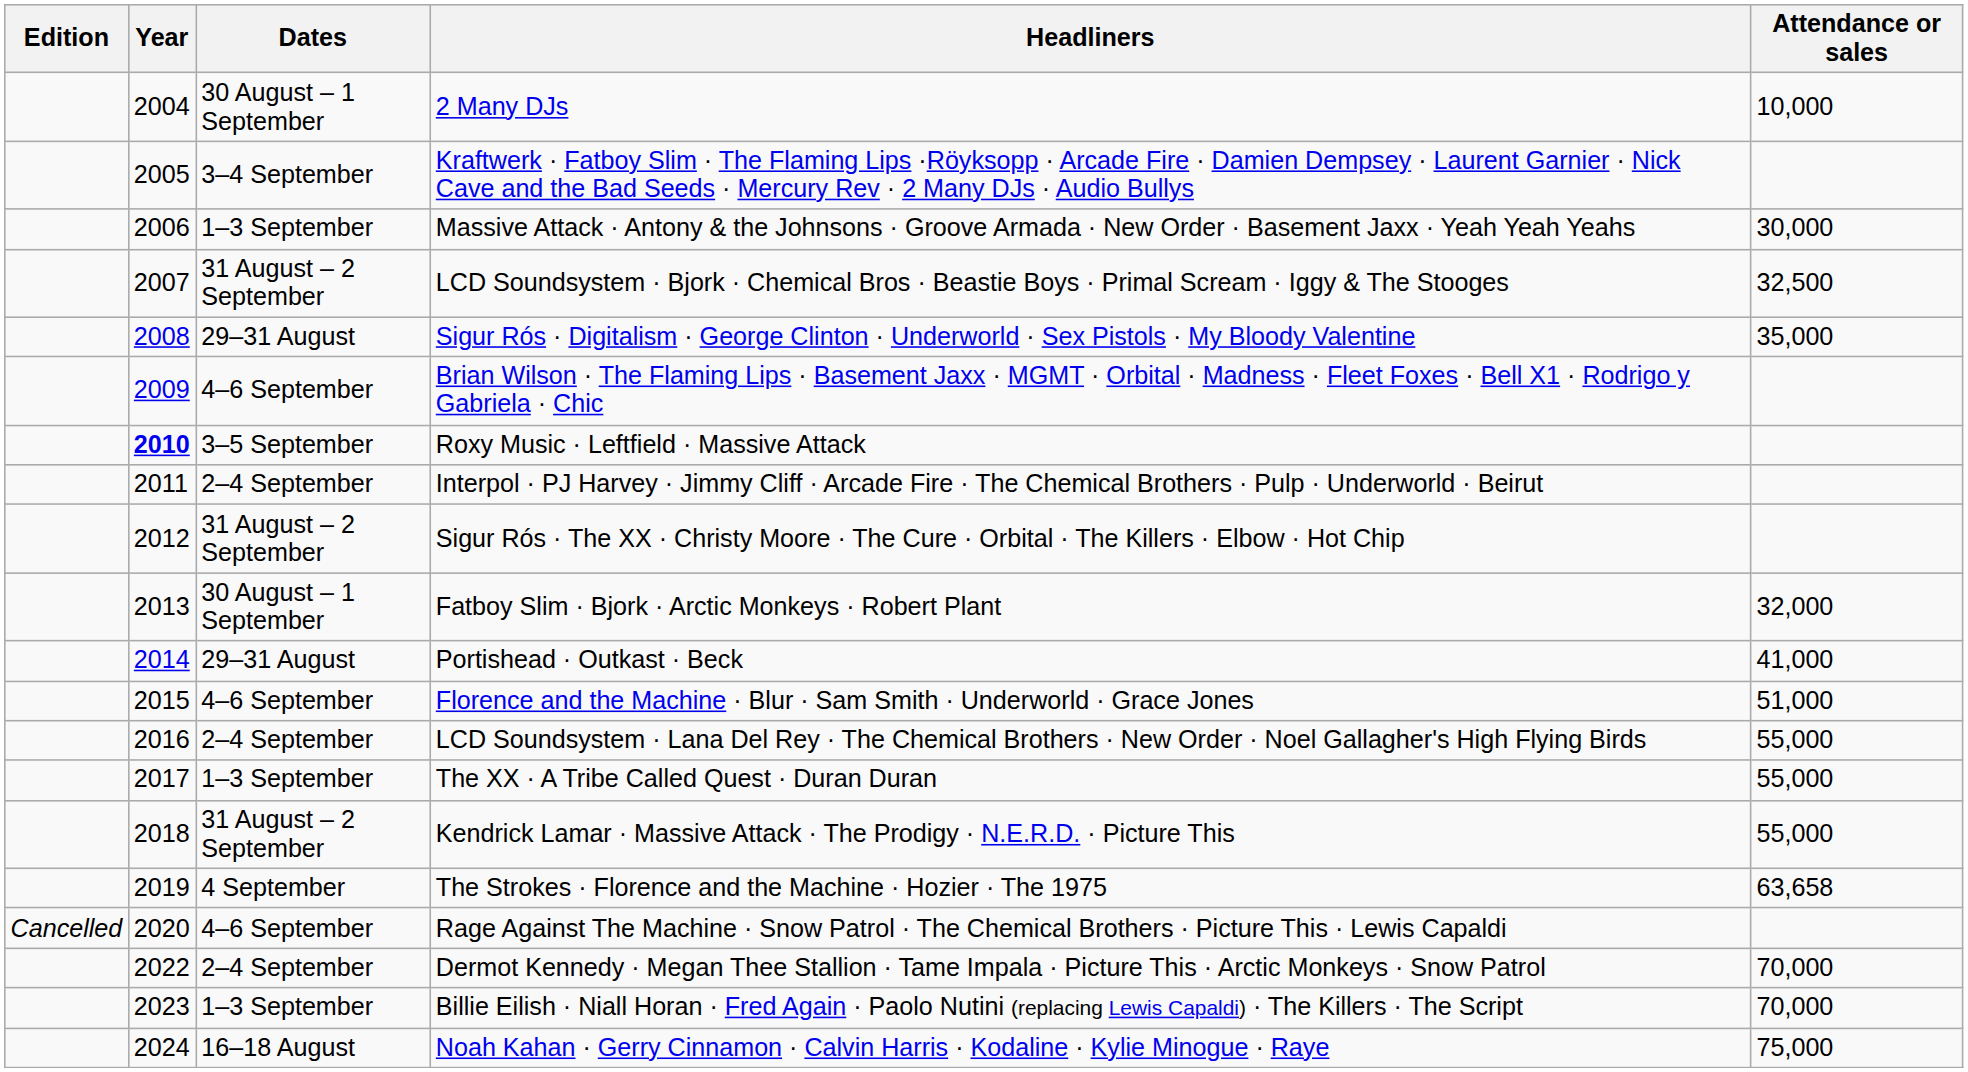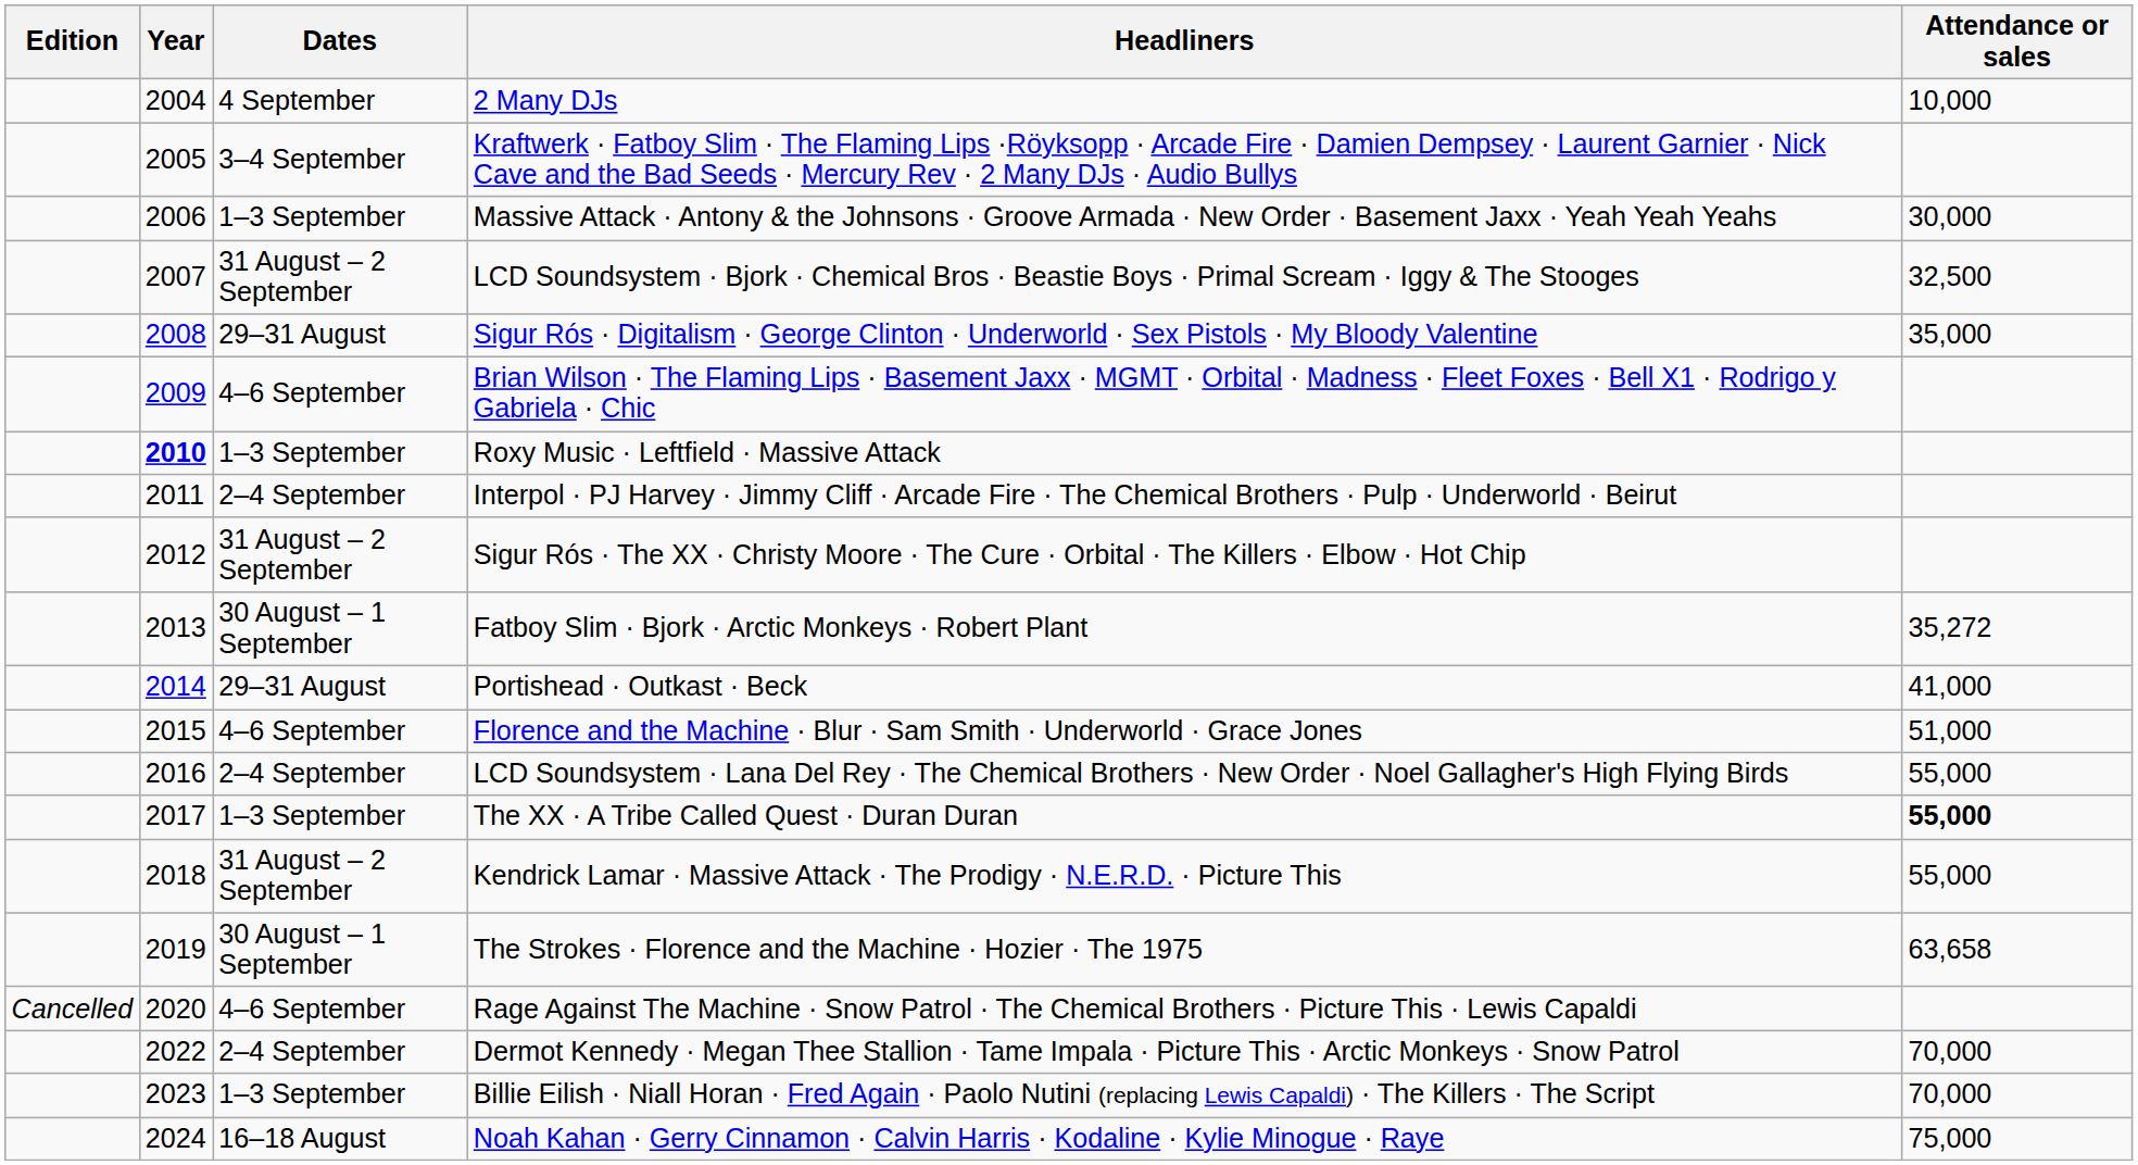 <table class="wikitable sortable">
 <tr>
 <th>Edition</th>
 <th>Year</th>
 <th>Dates</th>
 <th class="unsortable">Headliners</th>
 <th>Attendance or sales</th>
 </tr>
 <tr>
 <td></td>
 <td>2004</td>
-<td>30 August – 1 September</td>
+<td>4 September</td>
 <td><a href='#'>2 Many DJs</a></td>
 <td>10,000</td>
 </tr>
 <tr>
 <td></td>
 <td>2005</td>
 <td>3–4 September</td>
 <td><a href='#'>Kraftwerk</a> · <a href='#'>Fatboy Slim</a> · <a href='#'>The Flaming Lips</a> ·<a href='#'>Röyksopp</a> · <a href='#'>Arcade Fire</a> · <a href='#'>Damien Dempsey</a> · <a href='#'>Laurent Garnier</a> · <a href='#'>Nick Cave and the Bad Seeds</a> · <a href='#'>Mercury Rev</a> · <a href='#'>2 Many DJs</a> · <a href='#'>Audio Bullys</a></td>
 <td></td>
 </tr>
 <tr>
 <td></td>
 <td>2006</td>
 <td>1–3 September</td>
 <td>Massive Attack · Antony & the Johnsons · Groove Armada · New Order · Basement Jaxx · Yeah Yeah Yeahs</td>
 <td>30,000</td>
 </tr>
 <tr>
 <td></td>
 <td>2007</td>
 <td>31 August – 2 September</td>
 <td>LCD Soundsystem · Bjork · Chemical Bros · Beastie Boys · Primal Scream · Iggy & The Stooges</td>
 <td>32,500</td>
 </tr>
 <tr>
 <td></td>
 <td><a href='#'>2008</a></td>
 <td>29–31 August</td>
 <td><a href='#'>Sigur Rós</a> · <a href='#'>Digitalism</a> · <a href='#'>George Clinton</a> · <a href='#'>Underworld</a> · <a href='#'>Sex Pistols</a> · <a href='#'>My Bloody Valentine</a></td>
 <td>35,000</td>
 </tr>
 <tr>
 <td></td>
 <td><a href='#'>2009</a></td>
 <td>4–6 September</td>
 <td><a href='#'>Brian Wilson</a> · <a href='#'>The Flaming Lips</a> · <a href='#'>Basement Jaxx</a> · <a href='#'>MGMT</a> · <a href='#'>Orbital</a> · <a href='#'>Madness</a> · <a href='#'>Fleet Foxes</a> · <a href='#'>Bell X1</a> · <a href='#'>Rodrigo y Gabriela</a> · <a href='#'>Chic</a></td>
 <td></td>
 </tr>
 <tr>
 <td></td>
 <td><strong><a href='#'>2010</a></strong></td>
-<td>3–5 September</td>
+<td>1–3 September</td>
 <td>Roxy Music · Leftfield · Massive Attack</td>
 <td></td>
 </tr>
 <tr>
 <td></td>
 <td>2011</td>
 <td>2–4 September</td>
 <td>Interpol · PJ Harvey · Jimmy Cliff · Arcade Fire · The Chemical Brothers · Pulp · Underworld · Beirut</td>
 <td></td>
 </tr>
 <tr>
 <td></td>
 <td>2012</td>
 <td>31 August – 2 September</td>
 <td>Sigur Rós · The XX · Christy Moore · The Cure · Orbital · The Killers · Elbow · Hot Chip</td>
 <td></td>
 </tr>
 <tr>
 <td></td>
 <td>2013</td>
 <td>30 August – 1 September</td>
 <td>Fatboy Slim · Bjork · Arctic Monkeys · Robert Plant</td>
-<td>32,000</td>
+<td>35,272</td>
 </tr>
 <tr>
 <td></td>
 <td><a href='#'>2014</a></td>
 <td>29–31 August</td>
 <td>Portishead · Outkast · Beck</td>
 <td>41,000</td>
 </tr>
 <tr>
 <td></td>
 <td>2015</td>
 <td>4–6 September</td>
 <td><a href='#'>Florence and the Machine</a> · Blur · Sam Smith · Underworld · Grace Jones</td>
 <td>51,000</td>
 </tr>
 <tr>
 <td></td>
 <td>2016</td>
 <td>2–4 September</td>
 <td>LCD Soundsystem · Lana Del Rey · The Chemical Brothers · New Order · Noel Gallagher's High Flying Birds</td>
 <td>55,000</td>
 </tr>
 <tr>
 <td></td>
 <td>2017</td>
 <td>1–3 September</td>
 <td>The XX · A Tribe Called Quest · Duran Duran</td>
-<td>55,000</td>
+<td><strong>55,000</strong></td>
 </tr>
 <tr>
 <td></td>
 <td>2018</td>
 <td>31 August – 2 September</td>
 <td>Kendrick Lamar · Massive Attack · The Prodigy · <a href='#'>N.E.R.D.</a> · Picture This</td>
 <td>55,000</td>
 </tr>
 <tr>
 <td></td>
 <td>2019</td>
-<td>4 September</td>
+<td>30 August – 1 September</td>
 <td>The Strokes · Florence and the Machine · Hozier · The 1975</td>
 <td>63,658</td>
 </tr>
 <tr>
 <td><em>Cancelled</em></td>
 <td>2020</td>
 <td>4–6 September</td>
 <td>Rage Against The Machine · Snow Patrol · The Chemical Brothers · Picture This · Lewis Capaldi</td>
 <td></td>
 </tr>
 <tr>
 <td></td>
 <td>2022</td>
 <td>2–4 September</td>
 <td>Dermot Kennedy · Megan Thee Stallion · Tame Impala · Picture This · Arctic Monkeys · Snow Patrol</td>
 <td>70,000</td>
 </tr>
 <tr>
 <td></td>
 <td>2023</td>
 <td>1–3 September</td>
 <td>Billie Eilish · Niall Horan · <a href='#'>Fred Again</a> · Paolo Nutini <small>(replacing <a href='#'>Lewis Capaldi</a>)</small> · The Killers · The Script</td>
 <td>70,000</td>
 </tr>
 <tr>
 <td></td>
 <td>2024</td>
 <td>16–18 August</td>
 <td><a href='#'>Noah Kahan</a> · <a href='#'>Gerry Cinnamon</a> · <a href='#'>Calvin Harris</a> · <a href='#'>Kodaline</a> · <a href='#'>Kylie Minogue</a> · <a href='#'>Raye</a></td>
 <td>75,000</td>
 </tr>
 <tr>
 </tr>
 </table>
